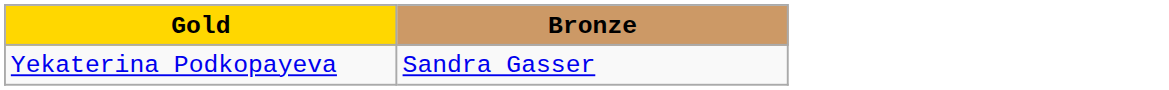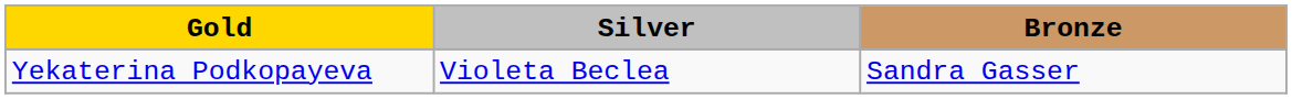 <table class="wikitable" style="text-align:left">
 <tr align="center">
 <td width=200 bgcolor=gold><strong>Gold</strong></td>
+<td width=200 bgcolor=silver><strong>Silver</strong></td>
 <td width=200 bgcolor=CC9966><strong>Bronze</strong></td>
 </tr>
 <tr>
 <td><a href='#'>Yekaterina Podkopayeva</a><br><em></em></td>
+<td><a href='#'>Violeta Beclea</a><br><em></em></td>
 <td><a href='#'>Sandra Gasser</a><br><em></em></td>
 </tr>
 </table>
